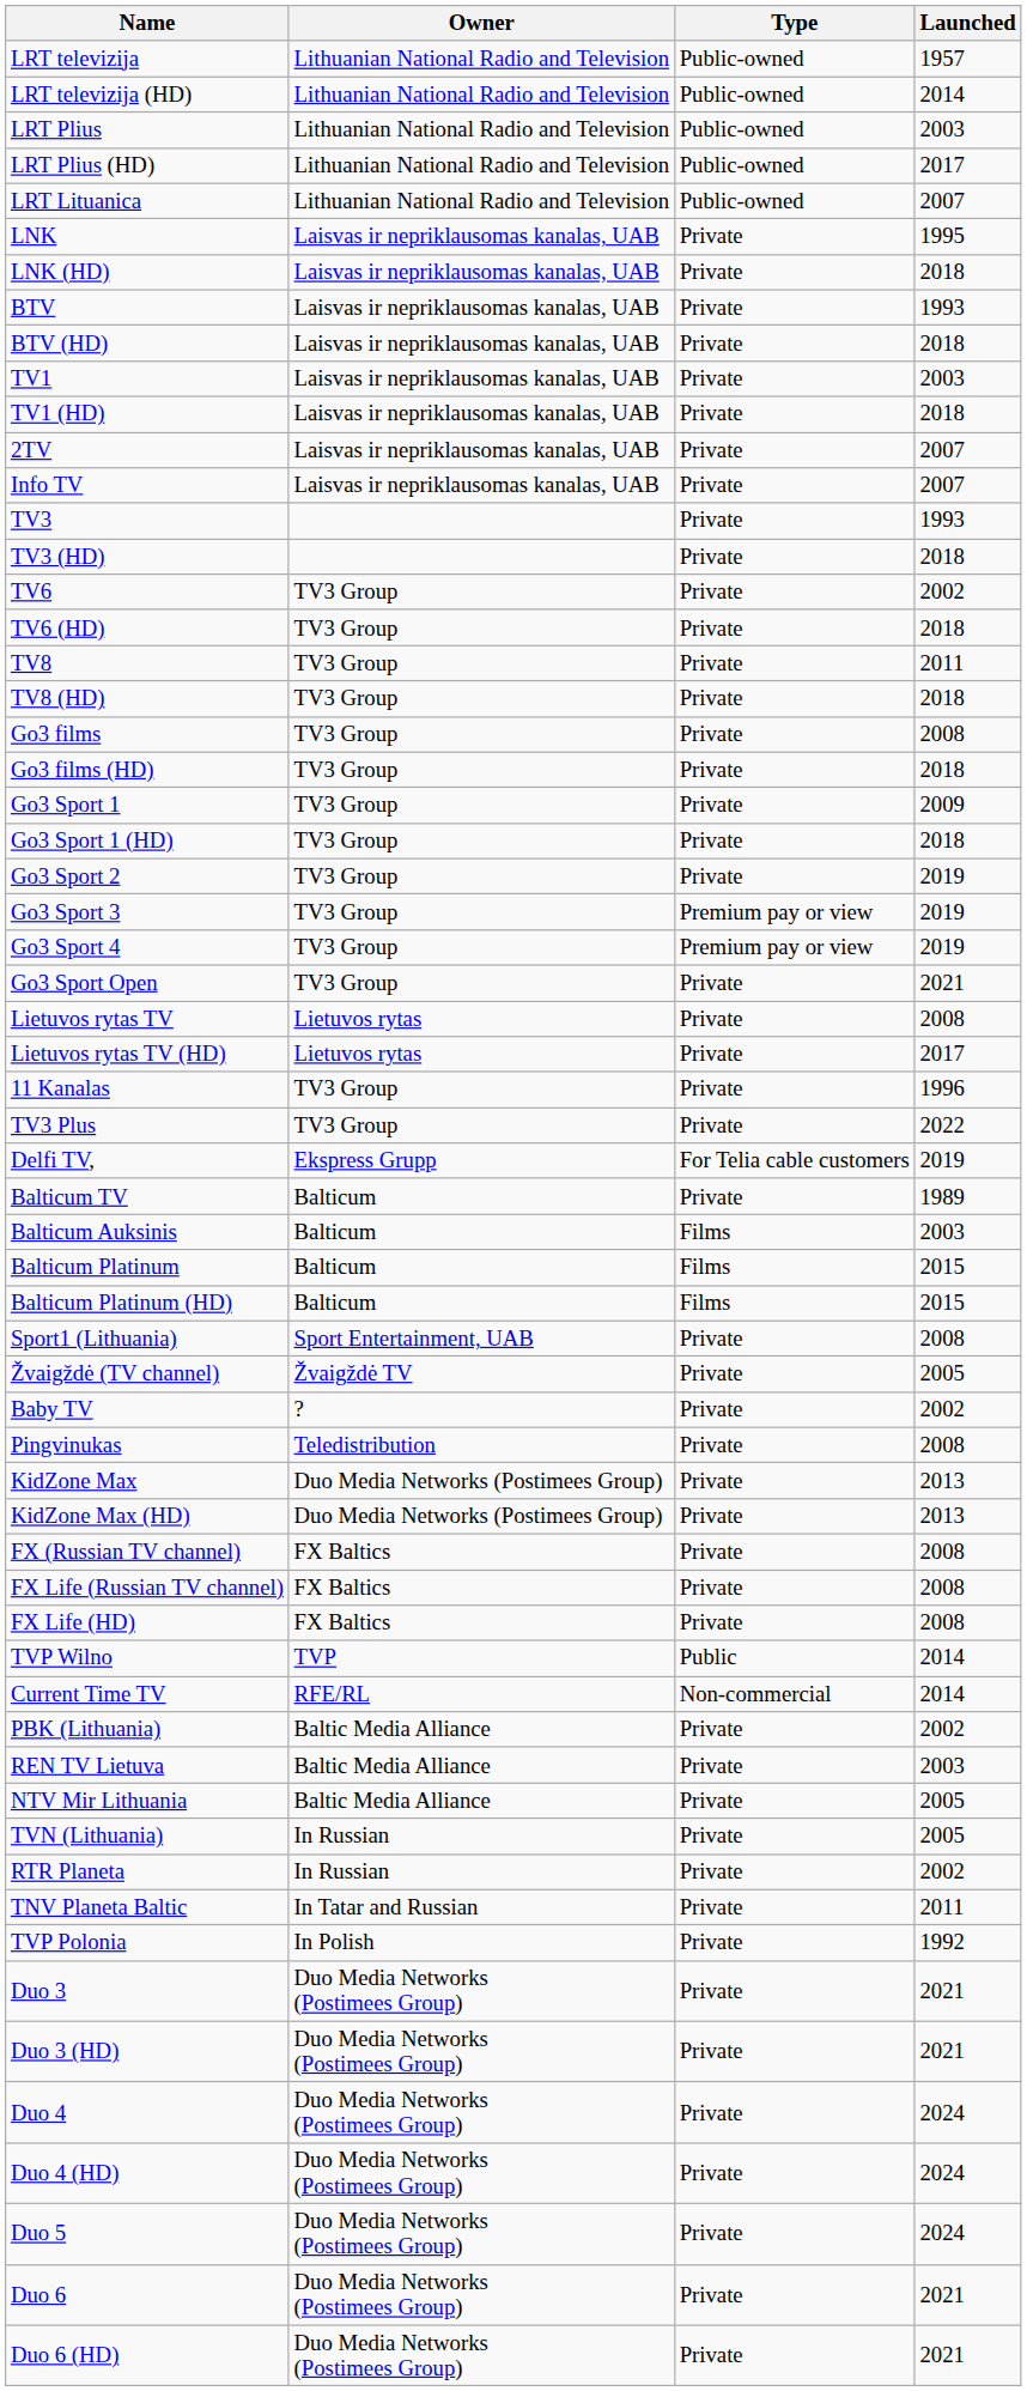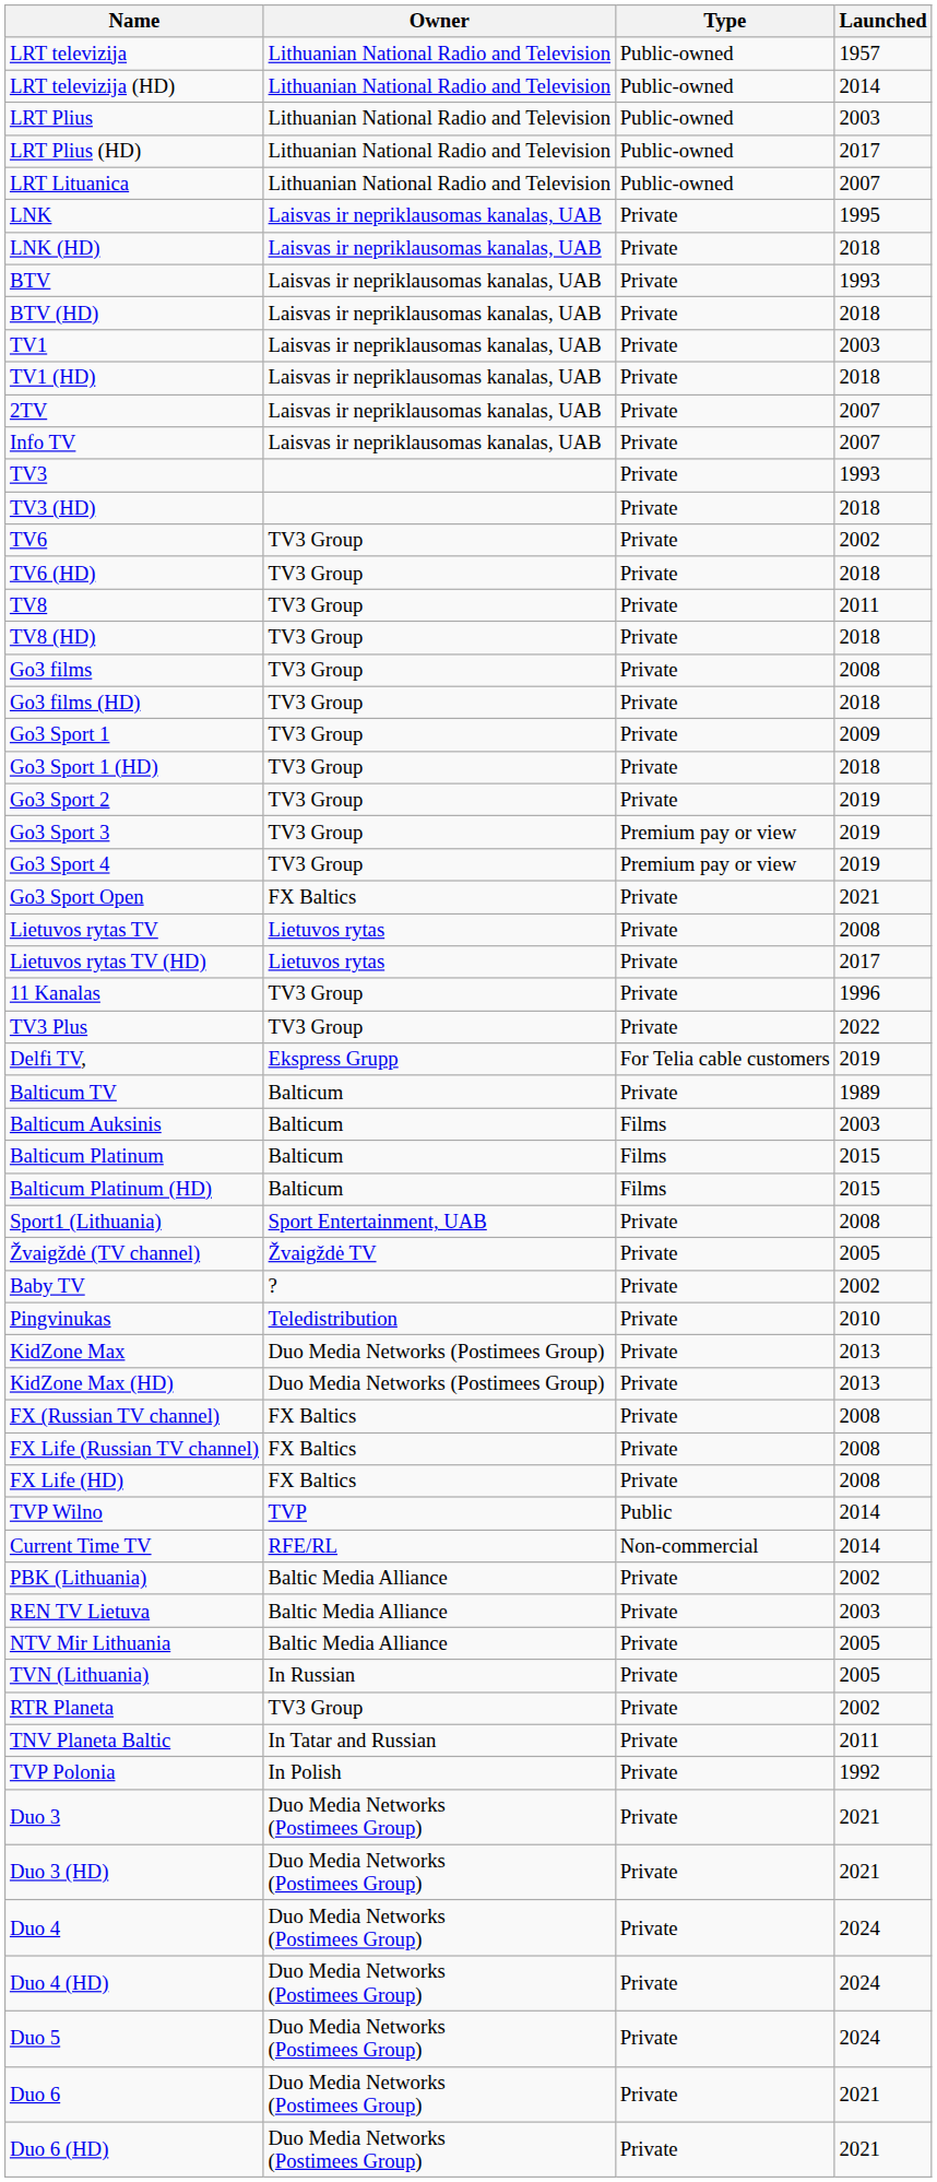 <table class="wikitable sortable">
 <tr>
 <th>Name</th>
 <th>Owner</th>
 <th>Type</th>
 <th>Launched</th>
 </tr>
 <tr>
 <td><a href='#'>LRT televizija</a></td>
 <td><a href='#'>Lithuanian National Radio and Television</a></td>
 <td>Public-owned</td>
 <td>1957</td>
 </tr>
 <tr>
 <td><a href='#'>LRT televizija</a> (HD)</td>
 <td><a href='#'>Lithuanian National Radio and Television</a></td>
 <td>Public-owned</td>
 <td>2014</td>
 </tr>
 <tr>
 <td><a href='#'>LRT Plius</a></td>
 <td>Lithuanian National Radio and Television</td>
 <td>Public-owned</td>
 <td>2003</td>
 </tr>
 <tr>
 <td><a href='#'>LRT Plius</a> (HD)</td>
 <td>Lithuanian National Radio and Television</td>
 <td>Public-owned</td>
 <td>2017</td>
 </tr>
 <tr>
 <td><a href='#'>LRT Lituanica</a></td>
 <td>Lithuanian National Radio and Television</td>
 <td>Public-owned</td>
 <td>2007</td>
 </tr>
 <tr>
 <td><a href='#'>LNK</a></td>
 <td><a href='#'>Laisvas ir nepriklausomas kanalas, UAB</a></td>
 <td>Private</td>
 <td>1995</td>
 </tr>
 <tr>
 <td><a href='#'>LNK (HD)</a></td>
 <td><a href='#'>Laisvas ir nepriklausomas kanalas, UAB</a></td>
 <td>Private</td>
 <td>2018</td>
 </tr>
 <tr>
 <td><a href='#'>BTV</a></td>
 <td>Laisvas ir nepriklausomas kanalas, UAB</td>
 <td>Private</td>
 <td>1993</td>
 </tr>
 <tr>
 <td><a href='#'>BTV (HD)</a></td>
 <td>Laisvas ir nepriklausomas kanalas, UAB</td>
 <td>Private</td>
 <td>2018</td>
 </tr>
 <tr>
 <td><a href='#'>TV1</a></td>
 <td>Laisvas ir nepriklausomas kanalas, UAB</td>
 <td>Private</td>
 <td>2003</td>
 </tr>
 <tr>
 <td><a href='#'>TV1 (HD)</a></td>
 <td>Laisvas ir nepriklausomas kanalas, UAB</td>
 <td>Private</td>
 <td>2018</td>
 </tr>
 <tr>
 <td><a href='#'>2TV</a></td>
 <td>Laisvas ir nepriklausomas kanalas, UAB</td>
 <td>Private</td>
 <td>2007</td>
 </tr>
 <tr>
 <td><a href='#'>Info TV</a></td>
 <td>Laisvas ir nepriklausomas kanalas, UAB</td>
 <td>Private</td>
 <td>2007</td>
 </tr>
 <tr>
 <td><a href='#'>TV3</a></td>
 <td></td>
 <td>Private</td>
 <td>1993</td>
 </tr>
 <tr>
 <td><a href='#'>TV3 (HD)</a></td>
 <td></td>
 <td>Private</td>
 <td>2018</td>
 </tr>
 <tr>
 <td><a href='#'>TV6</a></td>
 <td>TV3 Group</td>
 <td>Private</td>
 <td>2002</td>
 </tr>
 <tr>
 <td><a href='#'>TV6 (HD)</a></td>
 <td>TV3 Group</td>
 <td>Private</td>
 <td>2018</td>
 </tr>
 <tr>
 <td><a href='#'>TV8</a></td>
 <td>TV3 Group</td>
 <td>Private</td>
 <td>2011</td>
 </tr>
 <tr>
 <td><a href='#'>TV8 (HD)</a></td>
 <td>TV3 Group</td>
 <td>Private</td>
 <td>2018</td>
 </tr>
 <tr>
 <td><a href='#'>Go3 films</a></td>
 <td>TV3 Group</td>
 <td>Private</td>
 <td>2008</td>
 </tr>
 <tr>
 <td><a href='#'>Go3 films (HD)</a></td>
 <td>TV3 Group</td>
 <td>Private</td>
 <td>2018</td>
 </tr>
 <tr>
 <td><a href='#'>Go3 Sport 1</a></td>
 <td>TV3 Group</td>
 <td>Private</td>
 <td>2009</td>
 </tr>
 <tr>
 <td><a href='#'>Go3 Sport 1 (HD)</a></td>
 <td>TV3 Group</td>
 <td>Private</td>
 <td>2018</td>
 </tr>
 <tr>
 <td><a href='#'>Go3 Sport 2</a></td>
 <td>TV3 Group</td>
 <td>Private</td>
 <td>2019</td>
 </tr>
 <tr>
 <td><a href='#'>Go3 Sport 3</a></td>
 <td>TV3 Group</td>
 <td>Premium pay or view</td>
 <td>2019</td>
 </tr>
 <tr>
 <td><a href='#'>Go3 Sport 4</a></td>
 <td>TV3 Group</td>
 <td>Premium pay or view</td>
 <td>2019</td>
 </tr>
 <tr>
 <td><a href='#'>Go3 Sport Open</a></td>
-<td>TV3 Group</td>
+<td>FX Baltics</td>
 <td>Private</td>
 <td>2021</td>
 </tr>
 <tr>
 <td><a href='#'>Lietuvos rytas TV</a></td>
 <td><a href='#'>Lietuvos rytas</a></td>
 <td>Private</td>
 <td>2008</td>
 </tr>
 <tr>
 <td><a href='#'>Lietuvos rytas TV (HD)</a></td>
 <td><a href='#'>Lietuvos rytas</a></td>
 <td>Private</td>
 <td>2017</td>
 </tr>
 <tr>
 <td><a href='#'>11 Kanalas</a></td>
 <td>TV3 Group</td>
 <td>Private</td>
 <td>1996</td>
 </tr>
 <tr>
 <td><a href='#'>TV3 Plus</a></td>
 <td>TV3 Group</td>
 <td>Private</td>
 <td>2022</td>
 </tr>
 <tr>
 <td><a href='#'>Delfi TV</a>,</td>
 <td><a href='#'>Ekspress Grupp</a></td>
 <td>For Telia cable customers</td>
 <td>2019</td>
 </tr>
 <tr>
 <td><a href='#'>Balticum TV</a></td>
 <td>Balticum</td>
 <td>Private</td>
 <td>1989</td>
 </tr>
 <tr>
 <td><a href='#'>Balticum Auksinis</a></td>
 <td>Balticum</td>
 <td>Films</td>
 <td>2003</td>
 </tr>
 <tr>
 <td><a href='#'>Balticum Platinum</a></td>
 <td>Balticum</td>
 <td>Films</td>
 <td>2015</td>
 </tr>
 <tr>
 <td><a href='#'>Balticum Platinum (HD)</a></td>
 <td>Balticum</td>
 <td>Films</td>
 <td>2015</td>
 </tr>
 <tr>
 <td><a href='#'>Sport1 (Lithuania)</a></td>
 <td><a href='#'>Sport Entertainment, UAB</a></td>
 <td>Private</td>
 <td>2008</td>
 </tr>
 <tr>
 <td><a href='#'>Žvaigždė (TV channel)</a></td>
 <td><a href='#'>Žvaigždė TV</a></td>
 <td>Private</td>
 <td>2005</td>
 </tr>
 <tr>
 <td><a href='#'>Baby TV</a></td>
 <td>?</td>
 <td>Private</td>
 <td>2002</td>
 </tr>
 <tr>
 <td><a href='#'>Pingvinukas</a></td>
 <td><a href='#'>Teledistribution</a></td>
 <td>Private</td>
-<td>2008</td>
+<td>2010</td>
 </tr>
 <tr>
 <td><a href='#'>KidZone Max</a></td>
 <td>Duo Media Networks (Postimees Group)</td>
 <td>Private</td>
 <td>2013</td>
 </tr>
 <tr>
 <td><a href='#'>KidZone Max (HD)</a></td>
 <td>Duo Media Networks (Postimees Group)</td>
 <td>Private</td>
 <td>2013</td>
 </tr>
 <tr>
 <td><a href='#'>FX (Russian TV channel)</a></td>
 <td>FX Baltics</td>
 <td>Private</td>
 <td>2008</td>
 </tr>
 <tr>
 <td><a href='#'>FX Life (Russian TV channel)</a></td>
 <td>FX Baltics</td>
 <td>Private</td>
 <td>2008</td>
 </tr>
 <tr>
 <td><a href='#'>FX Life (HD)</a></td>
 <td>FX Baltics</td>
 <td>Private</td>
 <td>2008</td>
 </tr>
 <tr>
 <td><a href='#'>TVP Wilno</a></td>
 <td><a href='#'>TVP</a></td>
 <td>Public</td>
 <td>2014</td>
 </tr>
 <tr>
 <td><a href='#'>Current Time TV</a></td>
 <td><a href='#'>RFE/RL</a></td>
 <td>Non-commercial</td>
 <td>2014</td>
 </tr>
 <tr>
 <td><a href='#'>PBK (Lithuania)</a></td>
 <td>Baltic Media Alliance</td>
 <td>Private</td>
 <td>2002</td>
 </tr>
 <tr>
 <td><a href='#'>REN TV Lietuva</a></td>
 <td>Baltic Media Alliance</td>
 <td>Private</td>
 <td>2003</td>
 </tr>
 <tr>
 <td><a href='#'>NTV Mir Lithuania</a></td>
 <td>Baltic Media Alliance</td>
 <td>Private</td>
 <td>2005</td>
 </tr>
 <tr>
 <td><a href='#'>TVN (Lithuania)</a></td>
 <td>In Russian</td>
 <td>Private</td>
 <td>2005</td>
 </tr>
 <tr>
 <td><a href='#'>RTR Planeta</a></td>
-<td>In Russian</td>
+<td>TV3 Group</td>
 <td>Private</td>
 <td>2002</td>
 </tr>
 <tr>
 <td><a href='#'>TNV Planeta Baltic</a></td>
 <td>In Tatar and Russian</td>
 <td>Private</td>
 <td>2011</td>
 </tr>
 <tr>
 <td><a href='#'>TVP Polonia</a></td>
 <td>In Polish</td>
 <td>Private</td>
 <td>1992</td>
 </tr>
 <tr>
 <td><a href='#'>Duo 3</a></td>
 <td>Duo Media Networks<br>(<a href='#'>Postimees Group</a>)</td>
 <td>Private</td>
 <td>2021</td>
 </tr>
 <tr>
 <td><a href='#'>Duo 3 (HD)</a></td>
 <td>Duo Media Networks<br>(<a href='#'>Postimees Group</a>)</td>
 <td>Private</td>
 <td>2021</td>
 </tr>
 <tr>
 <td><a href='#'>Duo 4</a></td>
 <td>Duo Media Networks<br>(<a href='#'>Postimees Group</a>)</td>
 <td>Private</td>
 <td>2024</td>
 </tr>
 <tr>
 <td><a href='#'>Duo 4 (HD)</a></td>
 <td>Duo Media Networks<br>(<a href='#'>Postimees Group</a>)</td>
 <td>Private</td>
 <td>2024</td>
 </tr>
 <tr>
 <td><a href='#'>Duo 5</a></td>
 <td>Duo Media Networks<br>(<a href='#'>Postimees Group</a>)</td>
 <td>Private</td>
 <td>2024</td>
 </tr>
 <tr>
 <td><a href='#'>Duo 6</a></td>
 <td>Duo Media Networks<br>(<a href='#'>Postimees Group</a>)</td>
 <td>Private</td>
 <td>2021</td>
 </tr>
 <tr>
 <td><a href='#'>Duo 6 (HD)</a></td>
 <td>Duo Media Networks<br>(<a href='#'>Postimees Group</a>)</td>
 <td>Private</td>
 <td>2021</td>
 </tr>
 </table>
